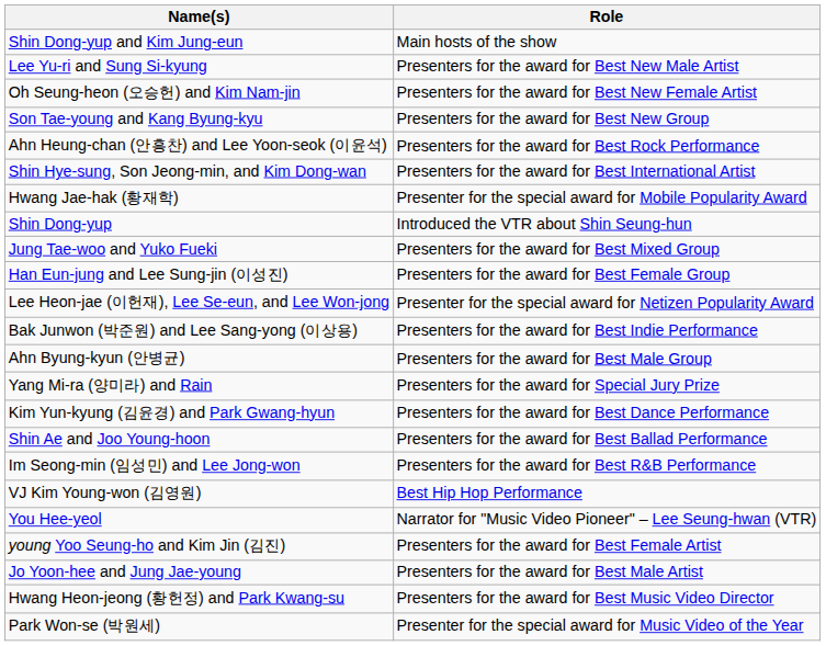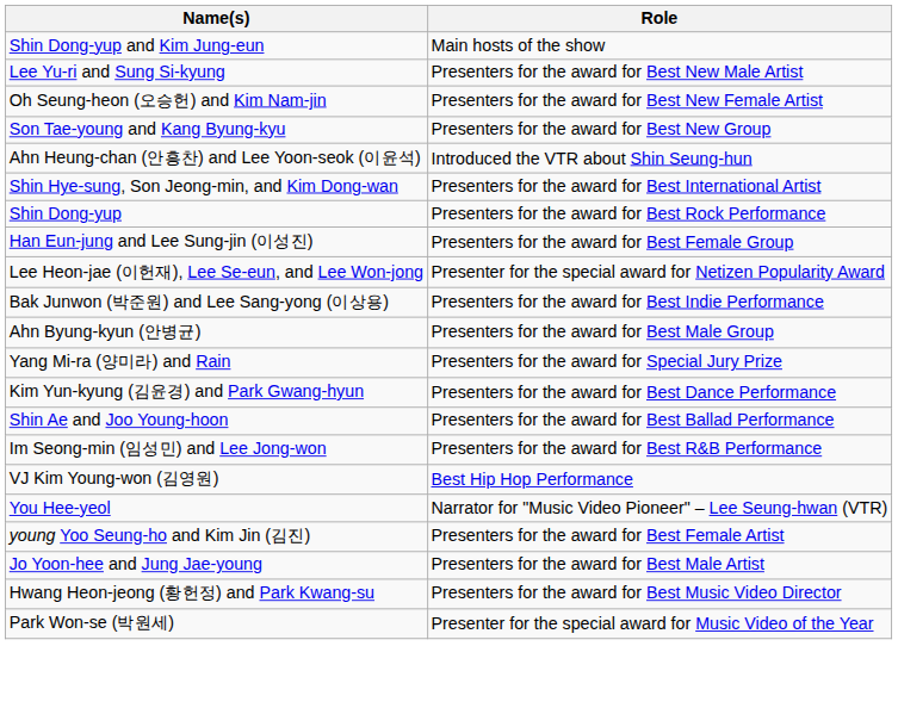 <table class="wikitable sortable">
 <tr>
 <th>Name(s)</th>
 <th>Role</th>
 </tr>
 <tr>
 <td><a href='#'>Shin Dong-yup</a> and <a href='#'>Kim Jung-eun</a></td>
 <td>Main hosts of the show</td>
 </tr>
 <tr>
 <td><a href='#'>Lee Yu-ri</a> and <a href='#'>Sung Si-kyung</a></td>
 <td>Presenters for the award for <a href='#'>Best New Male Artist</a></td>
 </tr>
 <tr>
 <td>Oh Seung-heon (오승헌) and <a href='#'>Kim Nam-jin</a></td>
 <td>Presenters for the award for <a href='#'>Best New Female Artist</a></td>
 </tr>
 <tr>
 <td><a href='#'>Son Tae-young</a> and <a href='#'>Kang Byung-kyu</a></td>
 <td>Presenters for the award for <a href='#'>Best New Group</a></td>
 </tr>
 <tr>
 <td>Ahn Heung-chan (안흥찬) and Lee Yoon-seok (이윤석)</td>
-<td>Presenters for the award for <a href='#'>Best Rock Performance</a></td>
+<td>Introduced the VTR about <a href='#'>Shin Seung-hun</a></td>
 </tr>
 <tr>
 <td><a href='#'>Shin Hye-sung</a>, Son Jeong-min, and <a href='#'>Kim Dong-wan</a></td>
 <td>Presenters for the award for <a href='#'>Best International Artist</a></td>
 </tr>
 <tr>
-<td>Hwang Jae-hak (황재학)</td>
-<td>Presenter for the special award for <a href='#'>Mobile Popularity Award</a></td>
-</tr>
-<tr>
 <td><a href='#'>Shin Dong-yup</a></td>
-<td>Introduced the VTR about <a href='#'>Shin Seung-hun</a></td>
-</tr>
-<tr>
-<td><a href='#'>Jung Tae-woo</a> and <a href='#'>Yuko Fueki</a></td>
-<td>Presenters for the award for <a href='#'>Best Mixed Group</a></td>
+<td>Presenters for the award for <a href='#'>Best Rock Performance</a></td>
 </tr>
 <tr>
 <td><a href='#'>Han Eun-jung</a> and Lee Sung-jin (이성진)</td>
 <td>Presenters for the award for <a href='#'>Best Female Group</a></td>
 </tr>
 <tr>
 <td>Lee Heon-jae (이헌재), <a href='#'>Lee Se-eun</a>, and <a href='#'>Lee Won-jong</a></td>
 <td>Presenter for the special award for <a href='#'>Netizen Popularity Award</a></td>
 </tr>
 <tr>
 <td>Bak Junwon (박준원) and Lee Sang-yong (이상용)</td>
 <td>Presenters for the award for <a href='#'>Best Indie Performance</a></td>
 </tr>
 <tr>
 <td>Ahn Byung-kyun (안병균)</td>
 <td>Presenters for the award for <a href='#'>Best Male Group</a></td>
 </tr>
 <tr>
 <td>Yang Mi-ra (양미라) and <a href='#'>Rain</a></td>
 <td>Presenters for the award for <a href='#'>Special Jury Prize</a></td>
 </tr>
 <tr>
 <td>Kim Yun-kyung (김윤경) and <a href='#'>Park Gwang-hyun</a></td>
 <td>Presenters for the award for <a href='#'>Best Dance Performance</a></td>
 </tr>
 <tr>
 <td><a href='#'>Shin Ae</a> and <a href='#'>Joo Young-hoon</a></td>
 <td>Presenters for the award for <a href='#'>Best Ballad Performance</a></td>
 </tr>
 <tr>
 <td>Im Seong-min (임성민) and <a href='#'>Lee Jong-won</a></td>
 <td>Presenters for the award for <a href='#'>Best R&B Performance</a></td>
 </tr>
 <tr>
 <td>VJ Kim Young-won (김영원)</td>
 <td><a href='#'>Best Hip Hop Performance</a></td>
 </tr>
 <tr>
 <td><a href='#'>You Hee-yeol</a></td>
 <td>Narrator for "Music Video Pioneer" – <a href='#'>Lee Seung-hwan</a> (VTR)</td>
 </tr>
 <tr>
 <td><em>young</em> <a href='#'>Yoo Seung-ho</a> and Kim Jin (김진)</td>
 <td>Presenters for the award for <a href='#'>Best Female Artist</a></td>
 </tr>
 <tr>
 <td><a href='#'>Jo Yoon-hee</a> and <a href='#'>Jung Jae-young</a></td>
 <td>Presenters for the award for <a href='#'>Best Male Artist</a></td>
 </tr>
 <tr>
 <td>Hwang Heon-jeong (황헌정) and <a href='#'>Park Kwang-su</a></td>
 <td>Presenters for the award for <a href='#'>Best Music Video Director</a></td>
 </tr>
 <tr>
 <td>Park Won-se (박원세)</td>
 <td>Presenter for the special award for <a href='#'>Music Video of the Year</a></td>
 </tr>
 </table>
